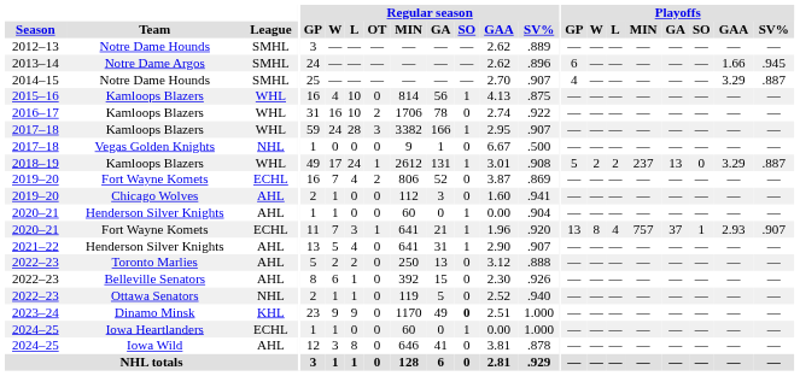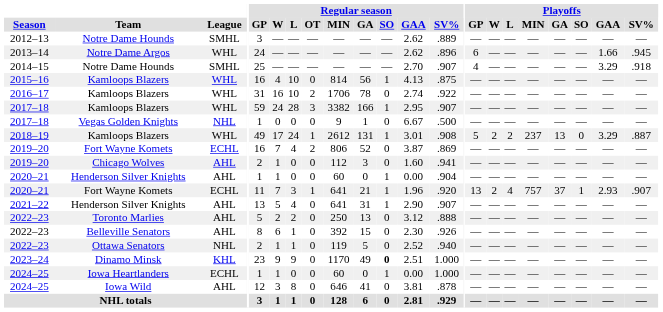 <table border="0" cellpadding="1" cellspacing="0" style="text-align:center; width:75%">
 <tr ALIGN="center" bgcolor="#e0e0e0">
 <th align="center" colspan="3" bgcolor="#ffffff"></th>
 <th align="center" rowspan="99" bgcolor="#ffffff"></th>
 <th align="center" colspan="9" bgcolor="#e0e0e0"><a href='#'>Regular season</a></th>
 <th align="center" rowspan="99" bgcolor="#ffffff"></th>
 <th align="center" colspan="8" bgcolor="#e0e0e0"><a href='#'>Playoffs</a></th>
 </tr>
 <tr ALIGN="center" bgcolor="#e0e0e0">
 <th><a href='#'>Season</a></th>
 <th>Team</th>
 <th>League</th>
 <th>GP</th>
 <th>W</th>
 <th>L</th>
 <th>OT</th>
 <th>MIN</th>
 <th>GA</th>
 <th><a href='#'>SO</a></th>
 <th><a href='#'>GAA</a></th>
 <th><a href='#'>SV%</a></th>
 <th>GP</th>
 <th>W</th>
 <th>L</th>
 <th>MIN</th>
 <th>GA</th>
 <th>SO</th>
 <th>GAA</th>
 <th>SV%</th>
 </tr>
 <tr ALIGN="center">
 <td>2012–13</td>
 <td><a href='#'>Notre Dame Hounds</a></td>
 <td>SMHL</td>
 <td>3</td>
 <td>—</td>
 <td>—</td>
 <td>—</td>
 <td>—</td>
 <td>—</td>
 <td>—</td>
 <td>2.62</td>
 <td>.889</td>
 <td>—</td>
 <td>—</td>
 <td>—</td>
 <td>—</td>
 <td>—</td>
 <td>—</td>
 <td>—</td>
 <td>—</td>
 </tr>
 <tr ALIGN="center" bgcolor="#f0f0f0">
 <td>2013–14</td>
 <td><a href='#'>Notre Dame Argos</a></td>
-<td>SMHL</td>
+<td>WHL</td>
 <td>24</td>
 <td>—</td>
 <td>—</td>
 <td>—</td>
 <td>—</td>
 <td>—</td>
 <td>—</td>
 <td>2.62</td>
 <td>.896</td>
 <td>6</td>
 <td>—</td>
 <td>—</td>
 <td>—</td>
 <td>—</td>
 <td>—</td>
 <td>1.66</td>
 <td>.945</td>
 </tr>
 <tr ALIGN="center">
 <td>2014–15</td>
 <td>Notre Dame Hounds</td>
 <td>SMHL</td>
 <td>25</td>
 <td>—</td>
 <td>—</td>
 <td>—</td>
 <td>—</td>
 <td>—</td>
 <td>—</td>
 <td>2.70</td>
 <td>.907</td>
 <td>4</td>
 <td>—</td>
 <td>—</td>
 <td>—</td>
 <td>—</td>
 <td>—</td>
 <td>3.29</td>
-<td>.887</td>
+<td>.918</td>
 </tr>
 <tr ALIGN="center" bgcolor="#f0f0f0">
 <td><a href='#'>2015–16</a></td>
 <td><a href='#'>Kamloops Blazers</a></td>
 <td><a href='#'>WHL</a></td>
 <td>16</td>
 <td>4</td>
 <td>10</td>
 <td>0</td>
 <td>814</td>
 <td>56</td>
 <td>1</td>
 <td>4.13</td>
 <td>.875</td>
 <td>—</td>
 <td>—</td>
 <td>—</td>
 <td>—</td>
 <td>—</td>
 <td>—</td>
 <td>—</td>
 <td>—</td>
 </tr>
 <tr ALIGN="center">
 <td><a href='#'>2016–17</a></td>
 <td>Kamloops Blazers</td>
 <td>WHL</td>
 <td>31</td>
 <td>16</td>
 <td>10</td>
 <td>2</td>
 <td>1706</td>
 <td>78</td>
 <td>0</td>
 <td>2.74</td>
 <td>.922</td>
 <td>—</td>
 <td>—</td>
 <td>—</td>
 <td>—</td>
 <td>—</td>
 <td>—</td>
 <td>—</td>
 <td>—</td>
 </tr>
 <tr ALIGN="center" bgcolor="#f0f0f0">
 <td><a href='#'>2017–18</a></td>
 <td>Kamloops Blazers</td>
 <td>WHL</td>
 <td>59</td>
 <td>24</td>
 <td>28</td>
 <td>3</td>
 <td>3382</td>
 <td>166</td>
 <td>1</td>
 <td>2.95</td>
 <td>.907</td>
 <td>—</td>
 <td>—</td>
 <td>—</td>
 <td>—</td>
 <td>—</td>
 <td>—</td>
 <td>—</td>
 <td>—</td>
 </tr>
 <tr ALIGN="center">
 <td><a href='#'>2017–18</a></td>
 <td><a href='#'>Vegas Golden Knights</a></td>
 <td><a href='#'>NHL</a></td>
 <td>1</td>
 <td>0</td>
 <td>0</td>
 <td>0</td>
 <td>9</td>
 <td>1</td>
 <td>0</td>
 <td>6.67</td>
 <td>.500</td>
 <td>—</td>
 <td>—</td>
 <td>—</td>
 <td>—</td>
 <td>—</td>
 <td>—</td>
 <td>—</td>
 <td>—</td>
 </tr>
 <tr ALIGN="center" bgcolor="#f0f0f0">
 <td><a href='#'>2018–19</a></td>
 <td>Kamloops Blazers</td>
 <td>WHL</td>
 <td>49</td>
 <td>17</td>
 <td>24</td>
 <td>1</td>
 <td>2612</td>
 <td>131</td>
 <td>1</td>
 <td>3.01</td>
 <td>.908</td>
 <td>5</td>
 <td>2</td>
 <td>2</td>
 <td>237</td>
 <td>13</td>
 <td>0</td>
 <td>3.29</td>
 <td>.887</td>
 </tr>
 <tr ALIGN="center">
 <td><a href='#'>2019–20</a></td>
 <td><a href='#'>Fort Wayne Komets</a></td>
 <td><a href='#'>ECHL</a></td>
 <td>16</td>
 <td>7</td>
 <td>4</td>
 <td>2</td>
 <td>806</td>
 <td>52</td>
 <td>0</td>
 <td>3.87</td>
 <td>.869</td>
 <td>—</td>
 <td>—</td>
 <td>—</td>
 <td>—</td>
 <td>—</td>
 <td>—</td>
 <td>—</td>
 <td>—</td>
 </tr>
 <tr ALIGN="center" bgcolor="#f0f0f0">
 <td><a href='#'>2019–20</a></td>
 <td><a href='#'>Chicago Wolves</a></td>
 <td><a href='#'>AHL</a></td>
 <td>2</td>
 <td>1</td>
 <td>0</td>
 <td>0</td>
 <td>112</td>
 <td>3</td>
 <td>0</td>
 <td>1.60</td>
 <td>.941</td>
 <td>—</td>
 <td>—</td>
 <td>—</td>
 <td>—</td>
 <td>—</td>
 <td>—</td>
 <td>—</td>
 <td>—</td>
 </tr>
 <tr ALIGN="center">
 <td><a href='#'>2020–21</a></td>
 <td><a href='#'>Henderson Silver Knights</a></td>
 <td>AHL</td>
 <td>1</td>
 <td>1</td>
 <td>0</td>
 <td>0</td>
 <td>60</td>
 <td>0</td>
 <td>1</td>
 <td>0.00</td>
 <td>.904</td>
 <td>—</td>
 <td>—</td>
 <td>—</td>
 <td>—</td>
 <td>—</td>
 <td>—</td>
 <td>—</td>
 <td>—</td>
 </tr>
 <tr ALIGN="center" bgcolor="#f0f0f0">
 <td><a href='#'>2020–21</a></td>
 <td>Fort Wayne Komets</td>
 <td>ECHL</td>
 <td>11</td>
 <td>7</td>
 <td>3</td>
 <td>1</td>
 <td>641</td>
 <td>21</td>
 <td>1</td>
 <td>1.96</td>
 <td>.920</td>
 <td>13</td>
-<td>8</td>
+<td>2</td>
 <td>4</td>
 <td>757</td>
 <td>37</td>
 <td>1</td>
 <td>2.93</td>
 <td>.907</td>
 </tr>
 <tr ALIGN="center">
 <td><a href='#'>2021–22</a></td>
 <td>Henderson Silver Knights</td>
 <td>AHL</td>
 <td>13</td>
 <td>5</td>
 <td>4</td>
 <td>0</td>
 <td>641</td>
 <td>31</td>
 <td>1</td>
 <td>2.90</td>
 <td>.907</td>
 <td>—</td>
 <td>—</td>
 <td>—</td>
 <td>—</td>
 <td>—</td>
 <td>—</td>
 <td>—</td>
 <td>—</td>
 </tr>
 <tr ALIGN="center" bgcolor="#f0f0f0">
 <td><a href='#'>2022–23</a></td>
 <td><a href='#'>Toronto Marlies</a></td>
 <td>AHL</td>
 <td>5</td>
 <td>2</td>
 <td>2</td>
 <td>0</td>
 <td>250</td>
 <td>13</td>
 <td>0</td>
 <td>3.12</td>
 <td>.888</td>
 <td>—</td>
 <td>—</td>
 <td>—</td>
 <td>—</td>
 <td>—</td>
 <td>—</td>
 <td>—</td>
 <td>—</td>
 </tr>
 <tr ALIGN="center">
 <td>2022–23</td>
 <td><a href='#'>Belleville Senators</a></td>
 <td>AHL</td>
 <td>8</td>
 <td>6</td>
 <td>1</td>
 <td>0</td>
 <td>392</td>
 <td>15</td>
 <td>0</td>
 <td>2.30</td>
 <td>.926</td>
 <td>—</td>
 <td>—</td>
 <td>—</td>
 <td>—</td>
 <td>—</td>
 <td>—</td>
 <td>—</td>
 <td>—</td>
 </tr>
 <tr ALIGN="center" bgcolor="#f0f0f0">
 <td><a href='#'>2022–23</a></td>
 <td><a href='#'>Ottawa Senators</a></td>
 <td>NHL</td>
 <td>2</td>
 <td>1</td>
 <td>1</td>
 <td>0</td>
 <td>119</td>
 <td>5</td>
 <td>0</td>
 <td>2.52</td>
 <td>.940</td>
 <td>—</td>
 <td>—</td>
 <td>—</td>
 <td>—</td>
 <td>—</td>
 <td>—</td>
 <td>—</td>
 <td>—</td>
 </tr>
 <tr ALIGN="center">
 <td><a href='#'>2023–24</a></td>
 <td><a href='#'>Dinamo Minsk</a></td>
 <td><a href='#'>KHL</a></td>
 <td>23</td>
 <td>9</td>
 <td>9</td>
 <td>0</td>
 <td>1170</td>
 <td>49</td>
 <td><strong>0</strong></td>
 <td>2.51</td>
 <td>1.000</td>
 <td>—</td>
 <td>—</td>
 <td>—</td>
 <td>—</td>
 <td>—</td>
 <td>—</td>
 <td>—</td>
 <td>—</td>
 </tr>
 <tr ALIGN="center" bgcolor="#f0f0f0">
 <td><a href='#'>2024–25</a></td>
 <td><a href='#'>Iowa Heartlanders</a></td>
 <td>ECHL</td>
 <td>1</td>
 <td>1</td>
 <td>0</td>
 <td>0</td>
 <td>60</td>
 <td>0</td>
 <td>1</td>
 <td>0.00</td>
 <td>1.000</td>
 <td>—</td>
 <td>—</td>
 <td>—</td>
 <td>—</td>
 <td>—</td>
 <td>—</td>
 <td>—</td>
 <td>—</td>
 </tr>
 <tr ALIGN="center">
 <td><a href='#'>2024–25</a></td>
 <td><a href='#'>Iowa Wild</a></td>
 <td>AHL</td>
 <td>12</td>
 <td>3</td>
 <td>8</td>
 <td>0</td>
 <td>646</td>
 <td>41</td>
 <td>0</td>
 <td>3.81</td>
 <td>.878</td>
 <td>—</td>
 <td>—</td>
 <td>—</td>
 <td>—</td>
 <td>—</td>
 <td>—</td>
 <td>—</td>
 <td>—</td>
 </tr>
 <tr ALIGN="center" bgcolor="#e0e0e0">
 <th colspan="3" align="center">NHL totals</th>
 <th>3</th>
 <th>1</th>
 <th>1</th>
 <th>0</th>
 <th>128</th>
 <th>6</th>
 <th>0</th>
 <th>2.81</th>
 <th>.929</th>
 <th>—</th>
 <th>—</th>
 <th>—</th>
 <th>—</th>
 <th>—</th>
 <th>—</th>
 <th>—</th>
 <th>—</th>
 </tr>
 </table>
